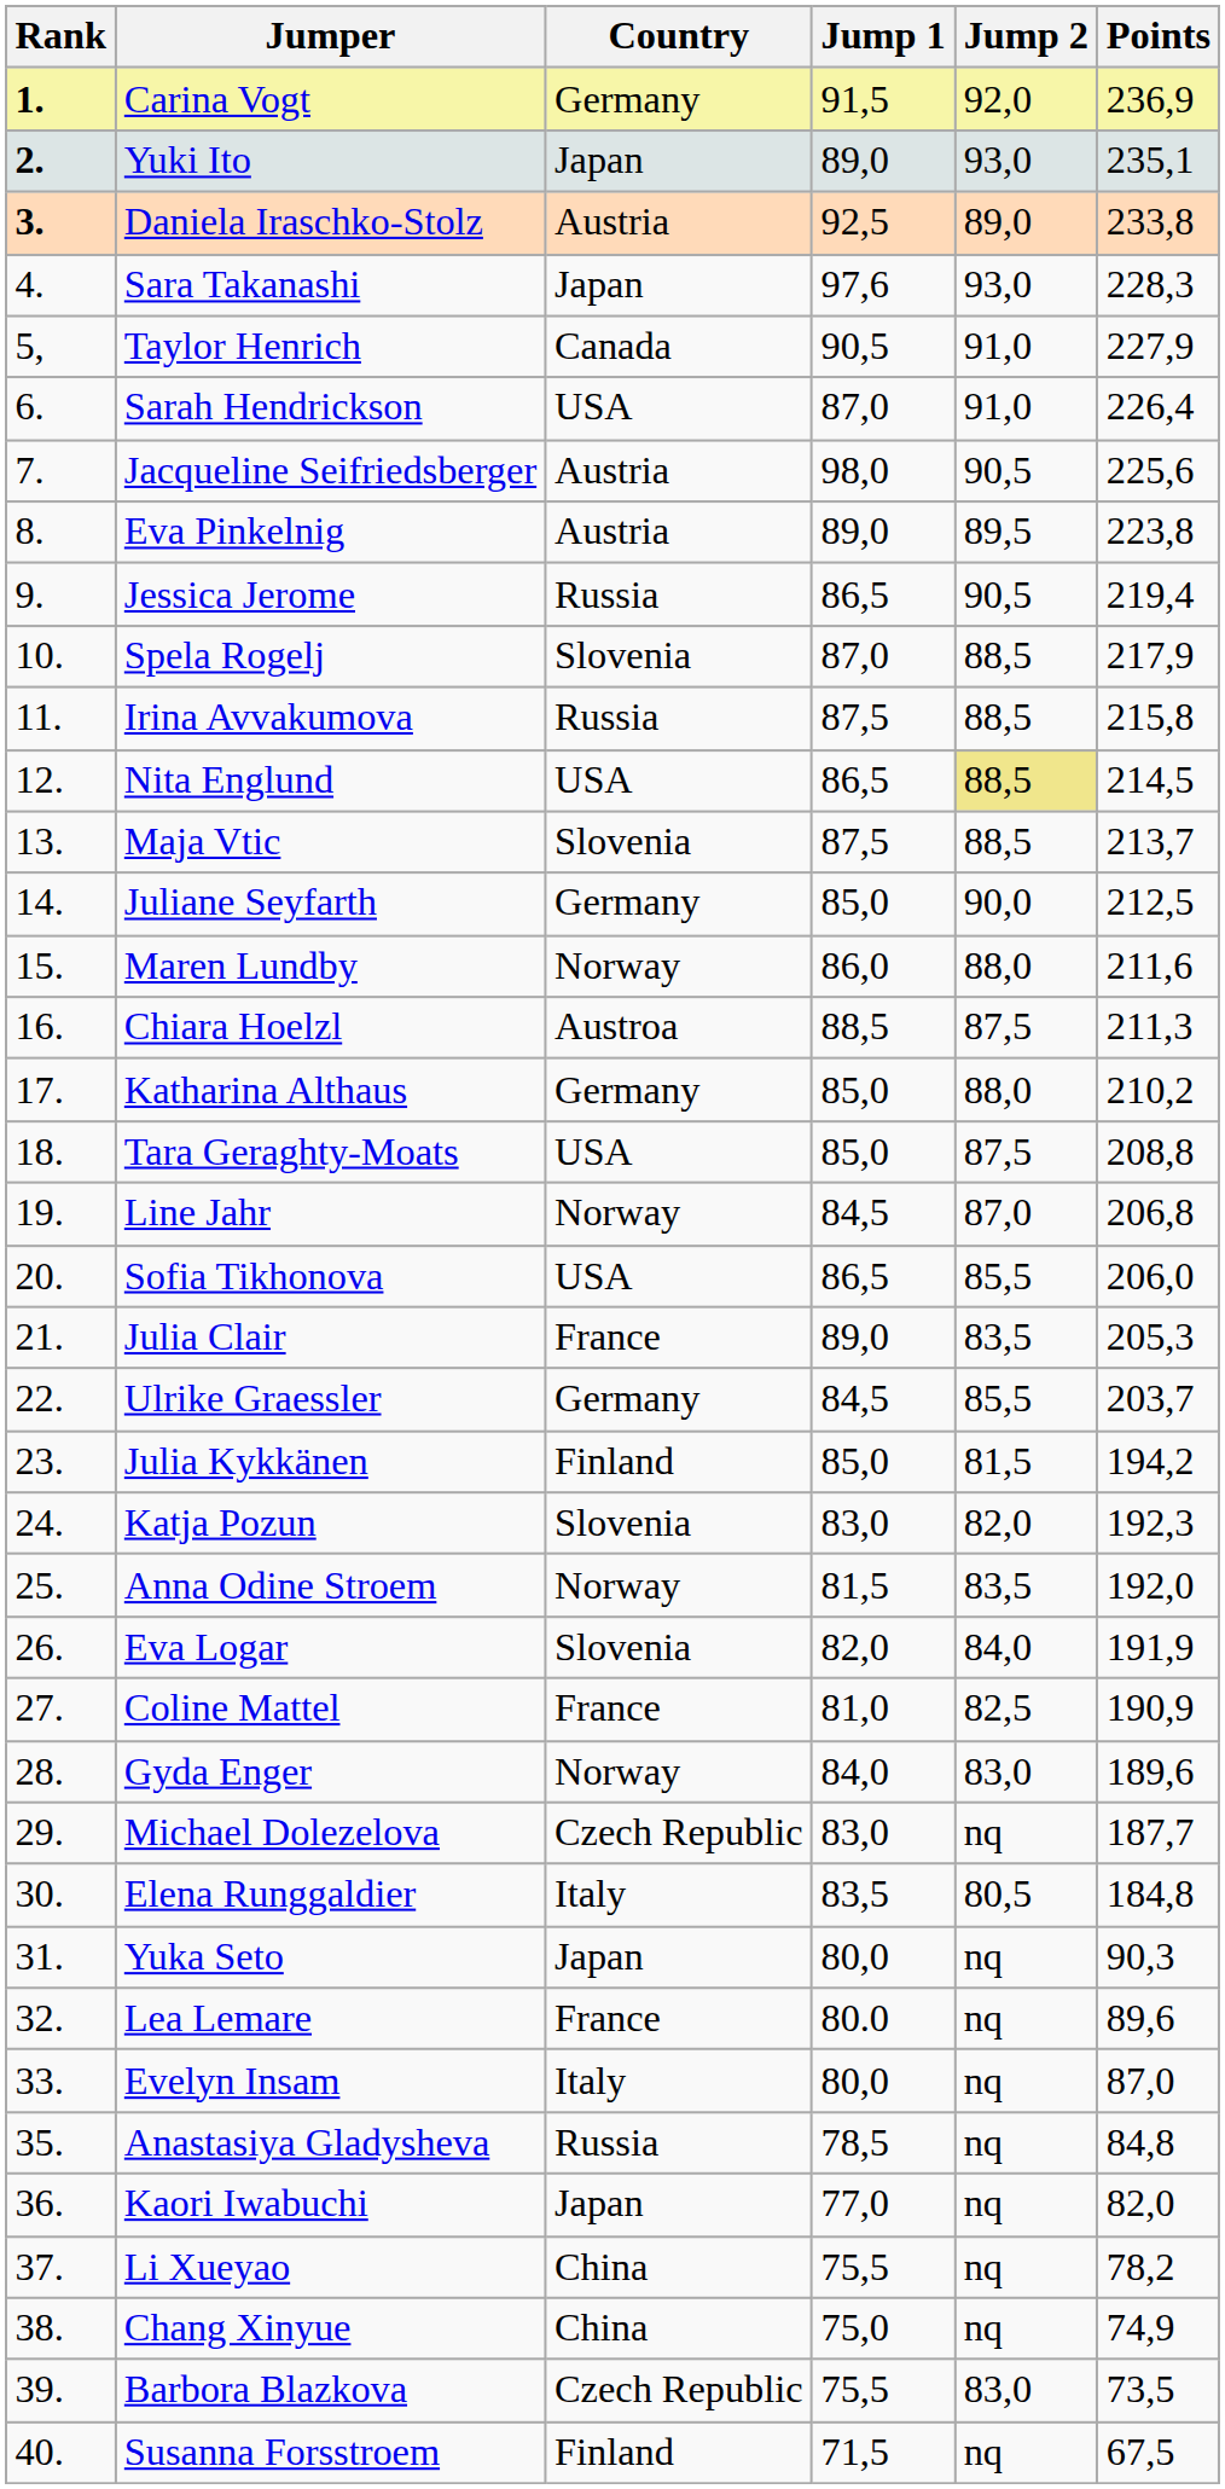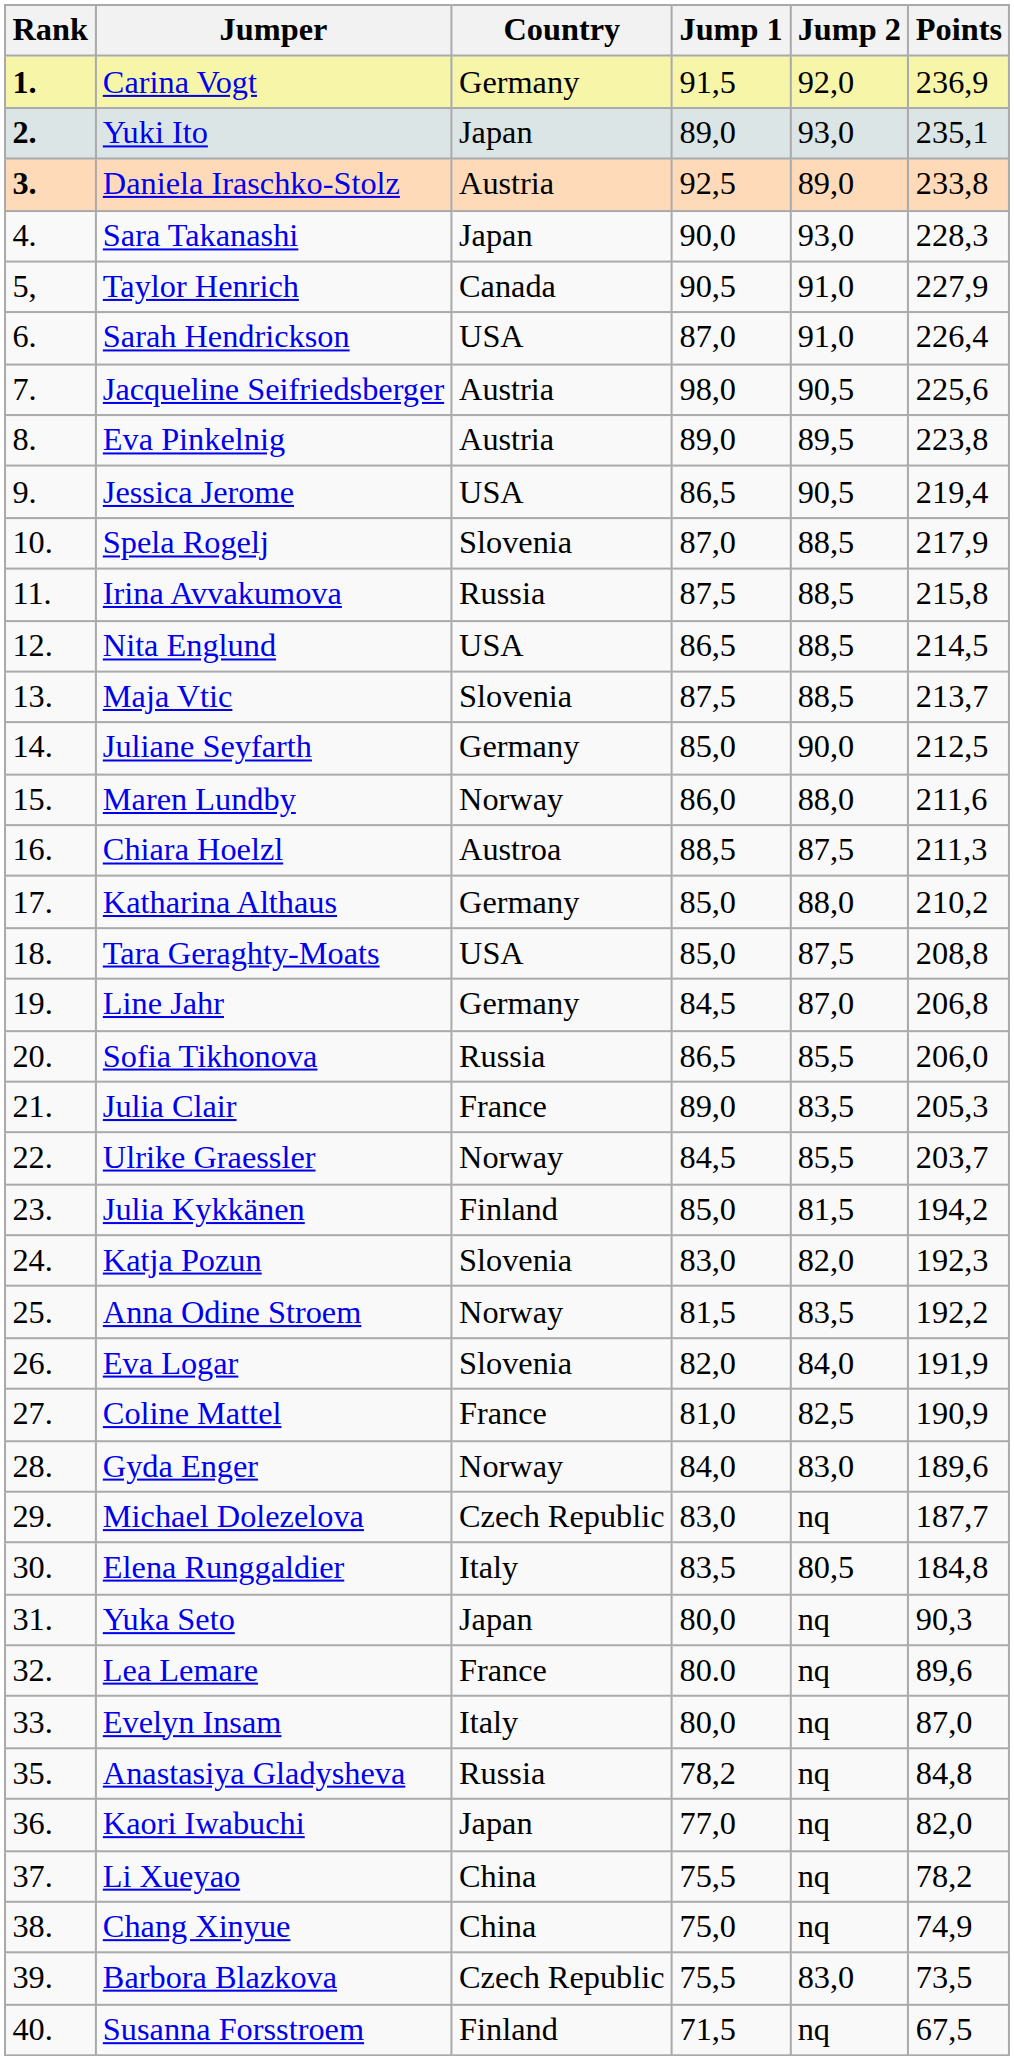 <table class="wikitable">
 <tr>
 <th>Rank</th>
 <th>Jumper</th>
 <th>Country</th>
 <th>Jump 1</th>
 <th>Jump 2</th>
 <th>Points</th>
 </tr>
 <tr bgcolor="F7F6A8">
 <td><strong>1.</strong></td>
 <td><a href='#'>Carina Vogt</a></td>
 <td>Germany</td>
 <td>91,5</td>
 <td>92,0</td>
 <td>236,9</td>
 </tr>
 <tr bgcolor="DCE5E5">
 <td><strong>2.</strong></td>
 <td><a href='#'>Yuki Ito</a></td>
 <td>Japan</td>
 <td>89,0</td>
 <td>93,0</td>
 <td>235,1</td>
 </tr>
 <tr bgcolor="FFDAB9">
 <td><strong>3.</strong></td>
 <td><a href='#'>Daniela Iraschko-Stolz</a></td>
 <td>Austria</td>
 <td>92,5</td>
 <td>89,0</td>
 <td>233,8</td>
 </tr>
 <tr>
 <td>4.</td>
 <td><a href='#'>Sara Takanashi</a></td>
 <td>Japan</td>
-<td>97,6</td>
+<td>90,0</td>
 <td>93,0</td>
 <td>228,3</td>
 </tr>
 <tr>
 <td>5,</td>
 <td><a href='#'>Taylor Henrich</a></td>
 <td>Canada</td>
 <td>90,5</td>
 <td>91,0</td>
 <td>227,9</td>
 </tr>
 <tr>
 <td>6.</td>
 <td><a href='#'>Sarah Hendrickson</a></td>
 <td>USA</td>
 <td>87,0</td>
 <td>91,0</td>
 <td>226,4</td>
 </tr>
 <tr>
 <td>7.</td>
 <td><a href='#'>Jacqueline Seifriedsberger</a></td>
 <td>Austria</td>
 <td>98,0</td>
 <td>90,5</td>
 <td>225,6</td>
 </tr>
 <tr>
 <td>8.</td>
 <td><a href='#'>Eva Pinkelnig</a></td>
 <td>Austria</td>
 <td>89,0</td>
 <td>89,5</td>
 <td>223,8</td>
 </tr>
 <tr>
 <td>9.</td>
 <td><a href='#'>Jessica Jerome</a></td>
-<td>Russia</td>
+<td>USA</td>
 <td>86,5</td>
 <td>90,5</td>
 <td>219,4</td>
 </tr>
 <tr>
 <td>10.</td>
 <td><a href='#'>Spela Rogelj</a></td>
 <td>Slovenia</td>
 <td>87,0</td>
 <td>88,5</td>
 <td>217,9</td>
 </tr>
 <tr>
 <td>11.</td>
 <td><a href='#'>Irina Avvakumova</a></td>
 <td>Russia</td>
 <td>87,5</td>
 <td>88,5</td>
 <td>215,8</td>
 </tr>
 <tr>
 <td>12.</td>
 <td><a href='#'>Nita Englund</a></td>
 <td>USA</td>
 <td>86,5</td>
-<td style="background: khaki;">88,5</td>
+<td>88,5</td>
 <td>214,5</td>
 </tr>
 <tr>
 <td>13.</td>
 <td><a href='#'>Maja Vtic</a></td>
 <td>Slovenia</td>
 <td>87,5</td>
 <td>88,5</td>
 <td>213,7</td>
 </tr>
 <tr>
 <td>14.</td>
 <td><a href='#'>Juliane Seyfarth</a></td>
 <td>Germany</td>
 <td>85,0</td>
 <td>90,0</td>
 <td>212,5</td>
 </tr>
 <tr>
 <td>15.</td>
 <td><a href='#'>Maren Lundby</a></td>
 <td>Norway</td>
 <td>86,0</td>
 <td>88,0</td>
 <td>211,6</td>
 </tr>
 <tr>
 <td>16.</td>
 <td><a href='#'>Chiara Hoelzl</a></td>
 <td>Austroa</td>
 <td>88,5</td>
 <td>87,5</td>
 <td>211,3</td>
 </tr>
 <tr>
 <td>17.</td>
 <td><a href='#'>Katharina Althaus</a></td>
 <td>Germany</td>
 <td>85,0</td>
 <td>88,0</td>
 <td>210,2</td>
 </tr>
 <tr>
 <td>18.</td>
 <td><a href='#'>Tara Geraghty-Moats</a></td>
 <td>USA</td>
 <td>85,0</td>
 <td>87,5</td>
 <td>208,8</td>
 </tr>
 <tr>
 <td>19.</td>
 <td><a href='#'>Line Jahr</a></td>
-<td>Norway</td>
+<td>Germany</td>
 <td>84,5</td>
 <td>87,0</td>
 <td>206,8</td>
 </tr>
 <tr>
 <td>20.</td>
 <td><a href='#'>Sofia Tikhonova</a></td>
-<td>USA</td>
+<td>Russia</td>
 <td>86,5</td>
 <td>85,5</td>
 <td>206,0</td>
 </tr>
 <tr>
 <td>21.</td>
 <td><a href='#'>Julia Clair</a></td>
 <td>France</td>
 <td>89,0</td>
 <td>83,5</td>
 <td>205,3</td>
 </tr>
 <tr>
 <td>22.</td>
 <td><a href='#'>Ulrike Graessler</a></td>
-<td>Germany</td>
+<td>Norway</td>
 <td>84,5</td>
 <td>85,5</td>
 <td>203,7</td>
 </tr>
 <tr>
 <td>23.</td>
 <td><a href='#'>Julia Kykkänen</a></td>
 <td>Finland</td>
 <td>85,0</td>
 <td>81,5</td>
 <td>194,2</td>
 </tr>
 <tr>
 <td>24.</td>
 <td><a href='#'>Katja Pozun</a></td>
 <td>Slovenia</td>
 <td>83,0</td>
 <td>82,0</td>
 <td>192,3</td>
 </tr>
 <tr>
 <td>25.</td>
 <td><a href='#'>Anna Odine Stroem</a></td>
 <td>Norway</td>
 <td>81,5</td>
 <td>83,5</td>
-<td>192,0</td>
+<td>192,2</td>
 </tr>
 <tr>
 <td>26.</td>
 <td><a href='#'>Eva Logar</a></td>
 <td>Slovenia</td>
 <td>82,0</td>
 <td>84,0</td>
 <td>191,9</td>
 </tr>
 <tr>
 <td>27.</td>
 <td><a href='#'>Coline Mattel</a></td>
 <td>France</td>
 <td>81,0</td>
 <td>82,5</td>
 <td>190,9</td>
 </tr>
 <tr>
 <td>28.</td>
 <td><a href='#'>Gyda Enger</a></td>
 <td>Norway</td>
 <td>84,0</td>
 <td>83,0</td>
 <td>189,6</td>
 </tr>
 <tr>
 <td>29.</td>
 <td><a href='#'>Michael Dolezelova</a></td>
 <td>Czech Republic</td>
 <td>83,0</td>
 <td>nq</td>
 <td>187,7</td>
 </tr>
 <tr>
 <td>30.</td>
 <td><a href='#'>Elena Runggaldier</a></td>
 <td>Italy</td>
 <td>83,5</td>
 <td>80,5</td>
 <td>184,8</td>
 </tr>
 <tr>
 <td>31.</td>
 <td><a href='#'>Yuka Seto</a></td>
 <td>Japan</td>
 <td>80,0</td>
 <td>nq</td>
 <td>90,3</td>
 </tr>
 <tr>
 <td>32.</td>
 <td><a href='#'>Lea Lemare</a></td>
 <td>France</td>
 <td>80.0</td>
 <td>nq</td>
 <td>89,6</td>
 </tr>
 <tr>
 <td>33.</td>
 <td><a href='#'>Evelyn Insam</a></td>
 <td>Italy</td>
 <td>80,0</td>
 <td>nq</td>
 <td>87,0</td>
 </tr>
 <tr>
 <td>35.</td>
 <td><a href='#'>Anastasiya Gladysheva</a></td>
 <td>Russia</td>
-<td>78,5</td>
+<td>78,2</td>
 <td>nq</td>
 <td>84,8</td>
 </tr>
 <tr>
 <td>36.</td>
 <td><a href='#'>Kaori Iwabuchi</a></td>
 <td>Japan</td>
 <td>77,0</td>
 <td>nq</td>
 <td>82,0</td>
 </tr>
 <tr>
 <td>37.</td>
 <td><a href='#'>Li Xueyao</a></td>
 <td>China</td>
 <td>75,5</td>
 <td>nq</td>
 <td>78,2</td>
 </tr>
 <tr>
 <td>38.</td>
 <td><a href='#'>Chang Xinyue</a></td>
 <td>China</td>
 <td>75,0</td>
 <td>nq</td>
 <td>74,9</td>
 </tr>
 <tr>
 <td>39.</td>
 <td><a href='#'>Barbora Blazkova</a></td>
 <td>Czech Republic</td>
 <td>75,5</td>
 <td>83,0</td>
 <td>73,5</td>
 </tr>
 <tr>
 <td>40.</td>
 <td><a href='#'>Susanna Forsstroem</a></td>
 <td>Finland</td>
 <td>71,5</td>
 <td>nq</td>
 <td>67,5</td>
 </tr>
 </table>
